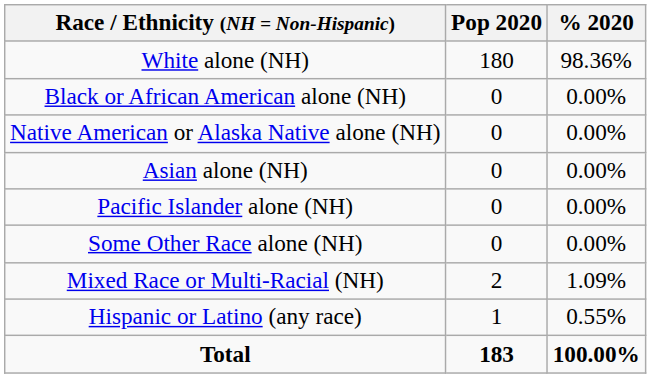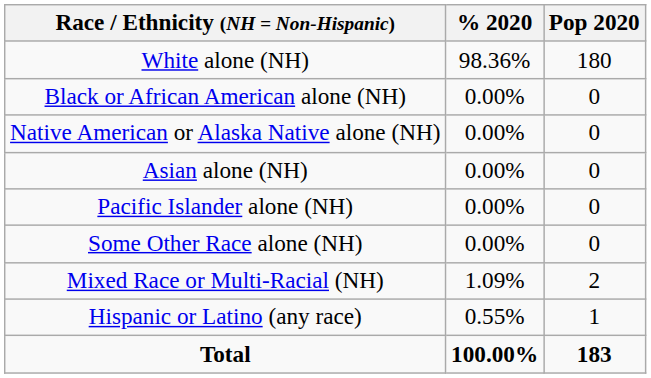 <table class="wikitable" style="text-align:center;">
 <tr>
 <th>Race / Ethnicity <small>(<em>NH = Non-Hispanic</em>)</small></th>
+<th>% 2020</th>
 <th>Pop 2020</th>
-<th>% 2020</th>
 </tr>
 <tr>
 <td><a href='#'>White</a> alone (NH)</td>
+<td>98.36%</td>
 <td>180</td>
-<td>98.36%</td>
 </tr>
 <tr>
 <td><a href='#'>Black or African American</a> alone (NH)</td>
+<td>0.00%</td>
 <td>0</td>
-<td>0.00%</td>
 </tr>
 <tr>
 <td><a href='#'>Native American</a> or <a href='#'>Alaska Native</a> alone (NH)</td>
+<td>0.00%</td>
 <td>0</td>
-<td>0.00%</td>
 </tr>
 <tr>
 <td><a href='#'>Asian</a> alone (NH)</td>
+<td>0.00%</td>
 <td>0</td>
-<td>0.00%</td>
 </tr>
 <tr>
 <td><a href='#'>Pacific Islander</a> alone (NH)</td>
+<td>0.00%</td>
 <td>0</td>
-<td>0.00%</td>
 </tr>
 <tr>
 <td><a href='#'>Some Other Race</a> alone (NH)</td>
+<td>0.00%</td>
 <td>0</td>
-<td>0.00%</td>
 </tr>
 <tr>
 <td><a href='#'>Mixed Race or Multi-Racial</a> (NH)</td>
+<td>1.09%</td>
 <td>2</td>
-<td>1.09%</td>
 </tr>
 <tr>
 <td><a href='#'>Hispanic or Latino</a> (any race)</td>
+<td>0.55%</td>
 <td>1</td>
-<td>0.55%</td>
 </tr>
 <tr>
 <td><strong>Total</strong></td>
+<td><strong>100.00%</strong></td>
 <td><strong>183</strong></td>
-<td><strong>100.00%</strong></td>
 </tr>
 </table>
